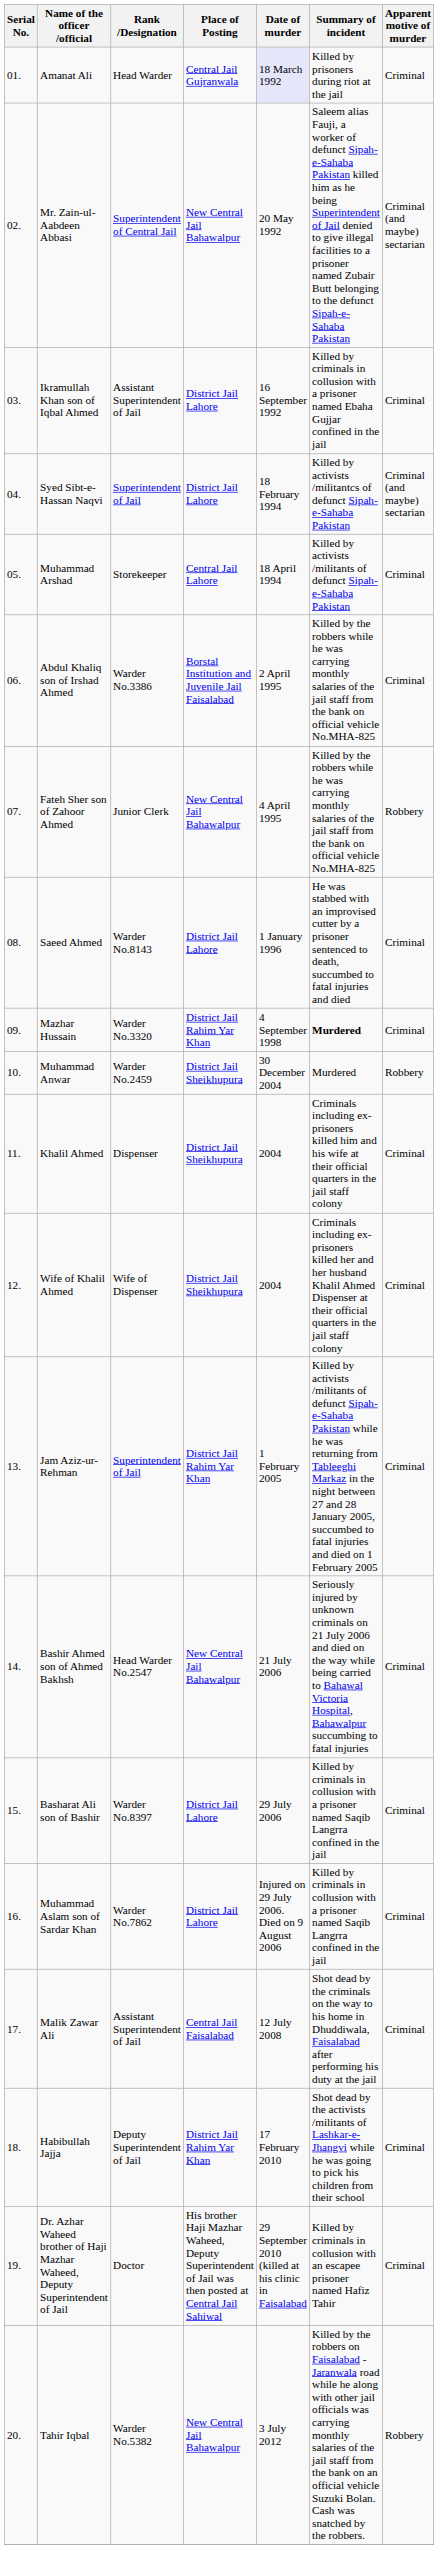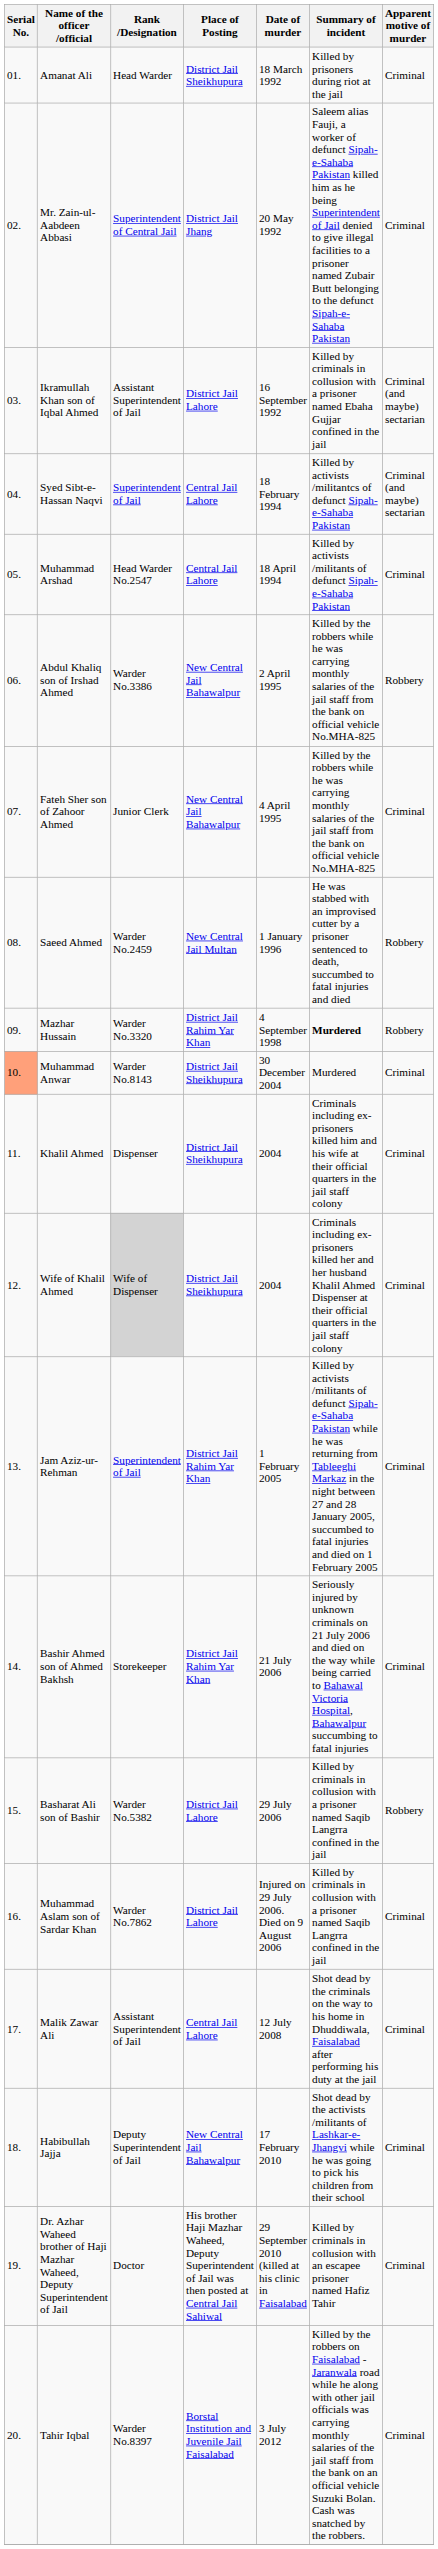 <table class="wikitable">
 <tr>
 <th>Serial No.</th>
 <th>Name of the officer /official</th>
 <th>Rank /Designation</th>
 <th>Place of Posting</th>
 <th>Date of murder</th>
 <th>Summary of incident</th>
 <th>Apparent motive of murder</th>
 </tr>
 <tr>
 <td>01.</td>
 <td>Amanat Ali</td>
 <td>Head Warder</td>
-<td><a href='#'>Central Jail Gujranwala</a></td>
-<td style="background: lavender;">18 March 1992</td>
+<td><a href='#'>District Jail Sheikhupura</a></td>
+<td>18 March 1992</td>
 <td>Killed by prisoners during riot at the jail</td>
 <td>Criminal</td>
 </tr>
 <tr>
 <td>02.</td>
 <td>Mr. Zain-ul-Aabdeen Abbasi</td>
 <td><a href='#'>Superintendent of Central Jail</a></td>
-<td><a href='#'>New Central Jail Bahawalpur</a></td>
+<td><a href='#'>District Jail Jhang</a></td>
 <td>20 May 1992</td>
 <td>Saleem alias Fauji, a worker of defunct <a href='#'>Sipah-e-Sahaba Pakistan</a> killed him as he being <a href='#'>Superintendent of Jail</a> denied to give illegal facilities to a prisoner named Zubair Butt belonging to the defunct <a href='#'>Sipah-e-Sahaba Pakistan</a></td>
-<td>Criminal (and maybe) sectarian</td>
+<td>Criminal</td>
 </tr>
 <tr>
 <td>03.</td>
 <td>Ikramullah Khan son of Iqbal Ahmed</td>
 <td>Assistant Superintendent of Jail</td>
 <td><a href='#'>District Jail Lahore</a></td>
 <td>16 September 1992</td>
 <td>Killed by criminals in collusion with a prisoner named Ebaha Gujjar confined in the jail</td>
-<td>Criminal</td>
+<td>Criminal (and maybe) sectarian</td>
 </tr>
 <tr>
 <td>04.</td>
 <td>Syed Sibt-e-Hassan Naqvi</td>
 <td><a href='#'>Superintendent of Jail</a></td>
-<td><a href='#'>District Jail Lahore</a></td>
+<td><a href='#'>Central Jail Lahore</a></td>
 <td>18 February 1994</td>
 <td>Killed by activists /militantcs of defunct <a href='#'>Sipah-e-Sahaba Pakistan</a></td>
 <td>Criminal (and maybe) sectarian</td>
 </tr>
 <tr>
 <td>05.</td>
 <td>Muhammad Arshad</td>
-<td>Storekeeper</td>
+<td>Head Warder No.2547</td>
 <td><a href='#'>Central Jail Lahore</a></td>
 <td>18 April 1994</td>
 <td>Killed by activists /militants of defunct <a href='#'>Sipah-e-Sahaba Pakistan</a></td>
 <td>Criminal</td>
 </tr>
 <tr>
 <td>06.</td>
 <td>Abdul Khaliq son of Irshad Ahmed</td>
 <td>Warder No.3386</td>
-<td><a href='#'>Borstal Institution and Juvenile Jail Faisalabad</a></td>
+<td><a href='#'>New Central Jail Bahawalpur</a></td>
 <td>2 April 1995</td>
 <td>Killed by the robbers while he was carrying monthly salaries of the jail staff from the bank on official vehicle No.MHA-825</td>
-<td>Criminal</td>
+<td>Robbery</td>
 </tr>
 <tr>
 <td>07.</td>
 <td>Fateh Sher son of Zahoor Ahmed</td>
 <td>Junior Clerk</td>
 <td><a href='#'>New Central Jail Bahawalpur</a></td>
 <td>4 April 1995</td>
 <td>Killed by the robbers while he was carrying monthly salaries of the jail staff from the bank on official vehicle No.MHA-825</td>
-<td>Robbery</td>
+<td>Criminal</td>
 </tr>
 <tr>
 <td>08.</td>
 <td>Saeed Ahmed</td>
-<td>Warder No.8143</td>
-<td><a href='#'>District Jail Lahore</a></td>
+<td>Warder No.2459</td>
+<td><a href='#'>New Central Jail Multan</a></td>
 <td>1 January 1996</td>
 <td>He was stabbed with an improvised cutter by a prisoner sentenced to death, succumbed to fatal injuries and died</td>
-<td>Criminal</td>
+<td>Robbery</td>
 </tr>
 <tr>
 <td>09.</td>
 <td>Mazhar Hussain</td>
 <td>Warder No.3320</td>
 <td><a href='#'>District Jail Rahim Yar Khan</a></td>
 <td>4 September 1998</td>
 <td><strong>Murdered</strong></td>
-<td>Criminal</td>
+<td>Robbery</td>
 </tr>
 <tr>
-<td>10.</td>
+<td style="background: lightsalmon;">10.</td>
 <td>Muhammad Anwar</td>
-<td>Warder No.2459</td>
+<td>Warder No.8143</td>
 <td><a href='#'>District Jail Sheikhupura</a></td>
 <td>30 December 2004</td>
 <td>Murdered</td>
-<td>Robbery</td>
+<td>Criminal</td>
 </tr>
 <tr>
 <td>11.</td>
 <td>Khalil Ahmed</td>
 <td>Dispenser</td>
 <td><a href='#'>District Jail Sheikhupura</a></td>
 <td>2004</td>
 <td>Criminals including ex-prisoners killed him and his wife at their official quarters in the jail staff colony</td>
 <td>Criminal</td>
 </tr>
 <tr>
 <td>12.</td>
 <td>Wife of Khalil Ahmed</td>
-<td>Wife of Dispenser</td>
+<td style="background: lightgrey;">Wife of Dispenser</td>
 <td><a href='#'>District Jail Sheikhupura</a></td>
 <td>2004</td>
 <td>Criminals including ex-prisoners killed her and her husband Khalil Ahmed Dispenser at their official quarters in the jail staff colony</td>
 <td>Criminal</td>
 </tr>
 <tr>
 <td>13.</td>
 <td>Jam Aziz-ur-Rehman</td>
 <td><a href='#'>Superintendent of Jail</a></td>
 <td><a href='#'>District Jail Rahim Yar Khan</a></td>
 <td>1 February 2005</td>
 <td>Killed by activists /militants of defunct <a href='#'>Sipah-e-Sahaba Pakistan</a> while he was returning from <a href='#'>Tableeghi Markaz</a> in the night between 27 and 28 January 2005, succumbed to fatal injuries and died on 1 February 2005</td>
 <td>Criminal</td>
 </tr>
 <tr>
 <td>14.</td>
 <td>Bashir Ahmed son of Ahmed Bakhsh</td>
-<td>Head Warder No.2547</td>
-<td><a href='#'>New Central Jail Bahawalpur</a></td>
+<td>Storekeeper</td>
+<td><a href='#'>District Jail Rahim Yar Khan</a></td>
 <td>21 July 2006</td>
 <td>Seriously injured by unknown criminals on 21 July 2006 and died on the way while being carried to <a href='#'>Bahawal Victoria Hospital</a>, <a href='#'>Bahawalpur</a> succumbing to fatal injuries</td>
 <td>Criminal</td>
 </tr>
 <tr>
 <td>15.</td>
 <td>Basharat Ali son of Bashir</td>
-<td>Warder No.8397</td>
+<td>Warder No.5382</td>
 <td><a href='#'>District Jail Lahore</a></td>
 <td>29 July 2006</td>
 <td>Killed by criminals in collusion with a prisoner named Saqib Langrra confined in the jail</td>
-<td>Criminal</td>
+<td>Robbery</td>
 </tr>
 <tr>
 <td>16.</td>
 <td>Muhammad Aslam son of Sardar Khan</td>
 <td>Warder No.7862</td>
 <td><a href='#'>District Jail Lahore</a></td>
 <td>Injured on 29 July 2006. Died on 9 August 2006</td>
 <td>Killed by criminals in collusion with a prisoner named Saqib Langrra confined in the jail</td>
 <td>Criminal</td>
 </tr>
 <tr>
 <td>17.</td>
 <td>Malik Zawar Ali</td>
 <td>Assistant Superintendent of Jail</td>
-<td><a href='#'>Central Jail Faisalabad</a></td>
+<td><a href='#'>Central Jail Lahore</a></td>
 <td>12 July 2008</td>
 <td>Shot dead by the criminals on the way to his home in Dhuddiwala, <a href='#'>Faisalabad</a> after performing his duty at the jail</td>
 <td>Criminal</td>
 </tr>
 <tr>
 <td>18.</td>
 <td>Habibullah Jajja</td>
 <td>Deputy Superintendent of Jail</td>
-<td><a href='#'>District Jail Rahim Yar Khan</a></td>
+<td><a href='#'>New Central Jail Bahawalpur</a></td>
 <td>17 February 2010</td>
 <td>Shot dead by the activists /militants of <a href='#'>Lashkar-e-Jhangvi</a> while he was going to pick his children from their school</td>
 <td>Criminal</td>
 </tr>
 <tr>
 <td>19.</td>
 <td>Dr. Azhar Waheed brother of Haji Mazhar Waheed, Deputy Superintendent of Jail</td>
 <td>Doctor</td>
 <td>His brother Haji Mazhar Waheed, Deputy Superintendent of Jail was then posted at <a href='#'>Central Jail Sahiwal</a></td>
 <td>29 September 2010 (killed at his clinic in <a href='#'>Faisalabad</a></td>
 <td>Killed by criminals in collusion with an escapee prisoner named Hafiz Tahir</td>
 <td>Criminal</td>
 </tr>
 <tr>
 <td>20.</td>
 <td>Tahir Iqbal</td>
-<td>Warder No.5382</td>
-<td><a href='#'>New Central Jail Bahawalpur</a></td>
+<td>Warder No.8397</td>
+<td><a href='#'>Borstal Institution and Juvenile Jail Faisalabad</a></td>
 <td>3 July 2012</td>
 <td>Killed by the robbers on <a href='#'>Faisalabad</a> - <a href='#'>Jaranwala</a> road while he along with other jail officials was carrying monthly salaries of the jail staff from the bank on an official vehicle Suzuki Bolan. Cash was snatched by the robbers.</td>
-<td>Robbery</td>
+<td>Criminal</td>
 </tr>
 <tr>
 </tr>
 </table>
